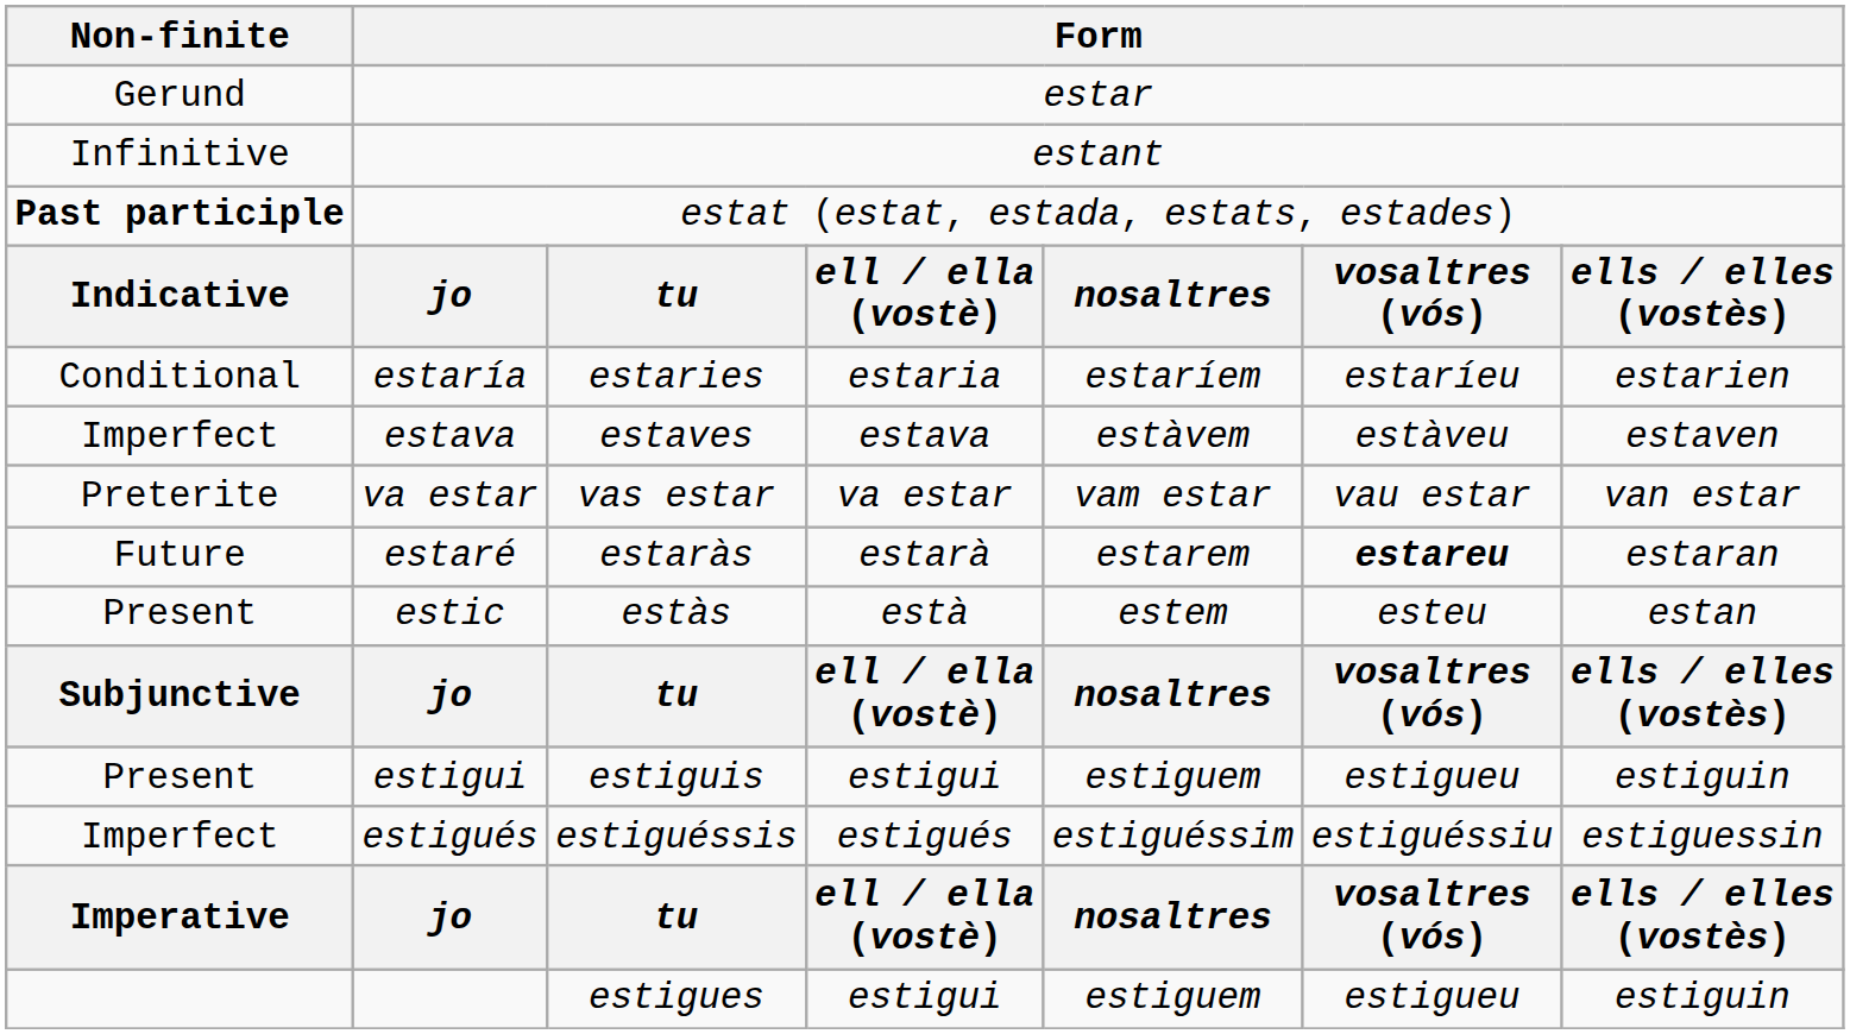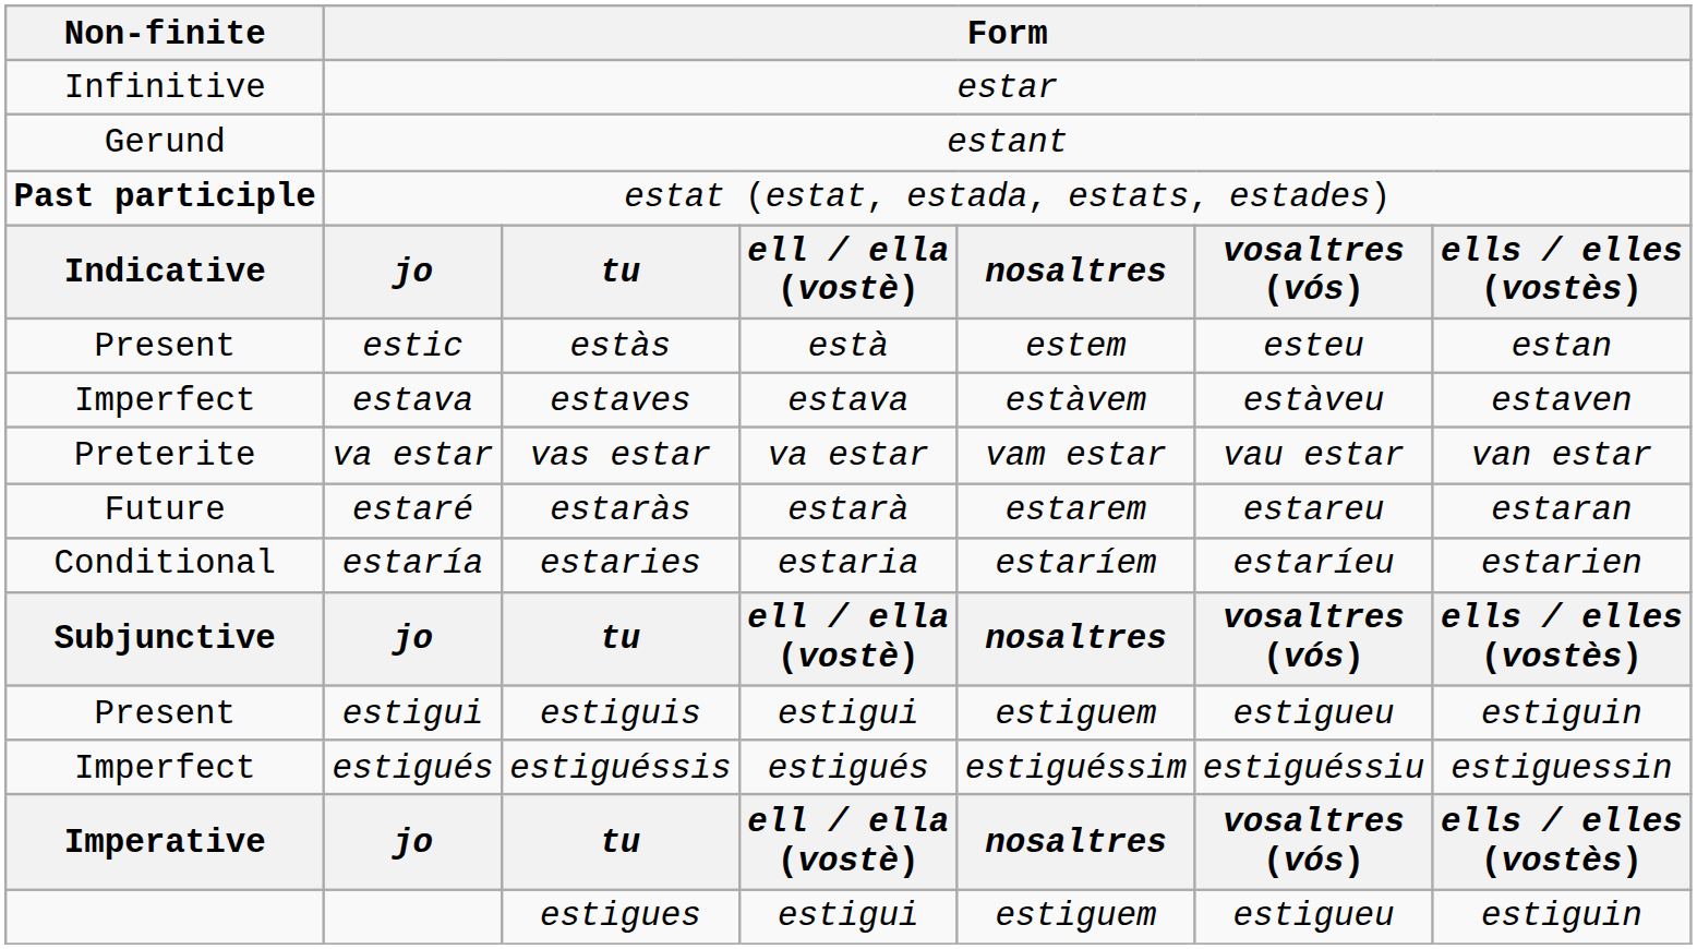 <table class="wikitable">
 <tr>
 <th>Non-finite</th>
 <th colspan="6">Form</th>
 </tr>
 <tr align="center">
-<td>Gerund</td>
+<td>Infinitive</td>
 <td colspan="6"><em>estar</em></td>
 </tr>
 <tr align="center">
-<td>Infinitive</td>
+<td>Gerund</td>
 <td colspan="6"><em>estant</em></td>
 </tr>
 <tr align="center">
 <td><strong>Past participle</strong></td>
 <td colspan="6"><em>estat</em> (<em>estat</em>, <em>estada</em>, <em>estats</em>, <em>estades</em>)</td>
 </tr>
 <tr align="center">
 <th>Indicative</th>
 <th><em>jo</em></th>
 <th><em>tu</em></th>
 <th><em>ell / ella</em><br>(<em>vostè</em>)</th>
 <th><em>nosaltres</em></th>
 <th><em>vosaltres</em><br>(<em>vós</em>)</th>
 <th><em>ells / elles</em><br>(<em>vostès</em>)</th>
 </tr>
 <tr align="center">
-<td>Conditional</td>
-<td><em>estaría</em></td>
-<td><em>estaries</em></td>
-<td><em>estaria</em></td>
-<td><em>estaríem</em></td>
-<td><em>estaríeu</em></td>
-<td><em>estarien</em></td>
+<td>Present</td>
+<td><em>estic</em></td>
+<td><em>estàs</em></td>
+<td><em>està</em></td>
+<td><em>estem</em></td>
+<td><em>esteu</em></td>
+<td><em>estan</em></td>
 </tr>
 <tr align="center">
 <td>Imperfect</td>
 <td><em>estava</em></td>
 <td><em>estaves</em></td>
 <td><em>estava</em></td>
 <td><em>estàvem</em></td>
 <td><em>estàveu</em></td>
 <td><em>estaven</em></td>
 </tr>
 <tr align="center">
 <td>Preterite</td>
 <td><em>va estar</em></td>
 <td><em>vas estar</em></td>
 <td><em>va estar</em></td>
 <td><em>vam estar</em></td>
 <td><em>vau estar</em></td>
 <td><em>van estar</em></td>
 </tr>
 <tr align="center">
 <td>Future</td>
 <td><em>estaré</em></td>
 <td><em>estaràs</em></td>
 <td><em>estarà</em></td>
 <td><em>estarem</em></td>
-<td><strong><em>estareu</em></strong></td>
+<td><em>estareu</em></td>
 <td><em>estaran</em></td>
 </tr>
 <tr align="center">
-<td>Present</td>
-<td><em>estic</em></td>
-<td><em>estàs</em></td>
-<td><em>està</em></td>
-<td><em>estem</em></td>
-<td><em>esteu</em></td>
-<td><em>estan</em></td>
+<td>Conditional</td>
+<td><em>estaría</em></td>
+<td><em>estaries</em></td>
+<td><em>estaria</em></td>
+<td><em>estaríem</em></td>
+<td><em>estaríeu</em></td>
+<td><em>estarien</em></td>
 </tr>
 <tr align="center">
 <th>Subjunctive</th>
 <th><em>jo</em></th>
 <th><em>tu</em></th>
 <th><em>ell / ella</em><br>(<em>vostè</em>)</th>
 <th><em>nosaltres</em></th>
 <th><em>vosaltres</em><br>(<em>vós</em>)</th>
 <th><em>ells / elles</em><br>(<em>vostès</em>)</th>
 </tr>
 <tr align="center">
 <td>Present</td>
 <td><em>estigui</em></td>
 <td><em>estiguis</em></td>
 <td><em>estigui</em></td>
 <td><em>estiguem</em></td>
 <td><em>estigueu</em></td>
 <td><em>estiguin</em></td>
 </tr>
 <tr align="center">
 <td>Imperfect</td>
 <td><em>estigués</em></td>
 <td><em>estiguéssis</em></td>
 <td><em>estigués</em></td>
 <td><em>estiguéssim</em></td>
 <td><em>estiguéssiu</em></td>
 <td><em>estiguessin</em></td>
 </tr>
 <tr align="center">
 <th>Imperative</th>
 <th><em>jo</em></th>
 <th><em>tu</em></th>
 <th><em>ell / ella</em><br>(<em>vostè</em>)</th>
 <th><em>nosaltres</em></th>
 <th><em>vosaltres</em><br>(<em>vós</em>)</th>
 <th><em>ells / elles</em><br>(<em>vostès</em>)</th>
 </tr>
 <tr align="center">
 <td> </td>
 <td> </td>
 <td><em>estigues</em></td>
 <td><em>estigui</em></td>
 <td><em>estiguem</em></td>
 <td><em>estigueu</em></td>
 <td><em>estiguin</em></td>
 </tr>
 </table>
